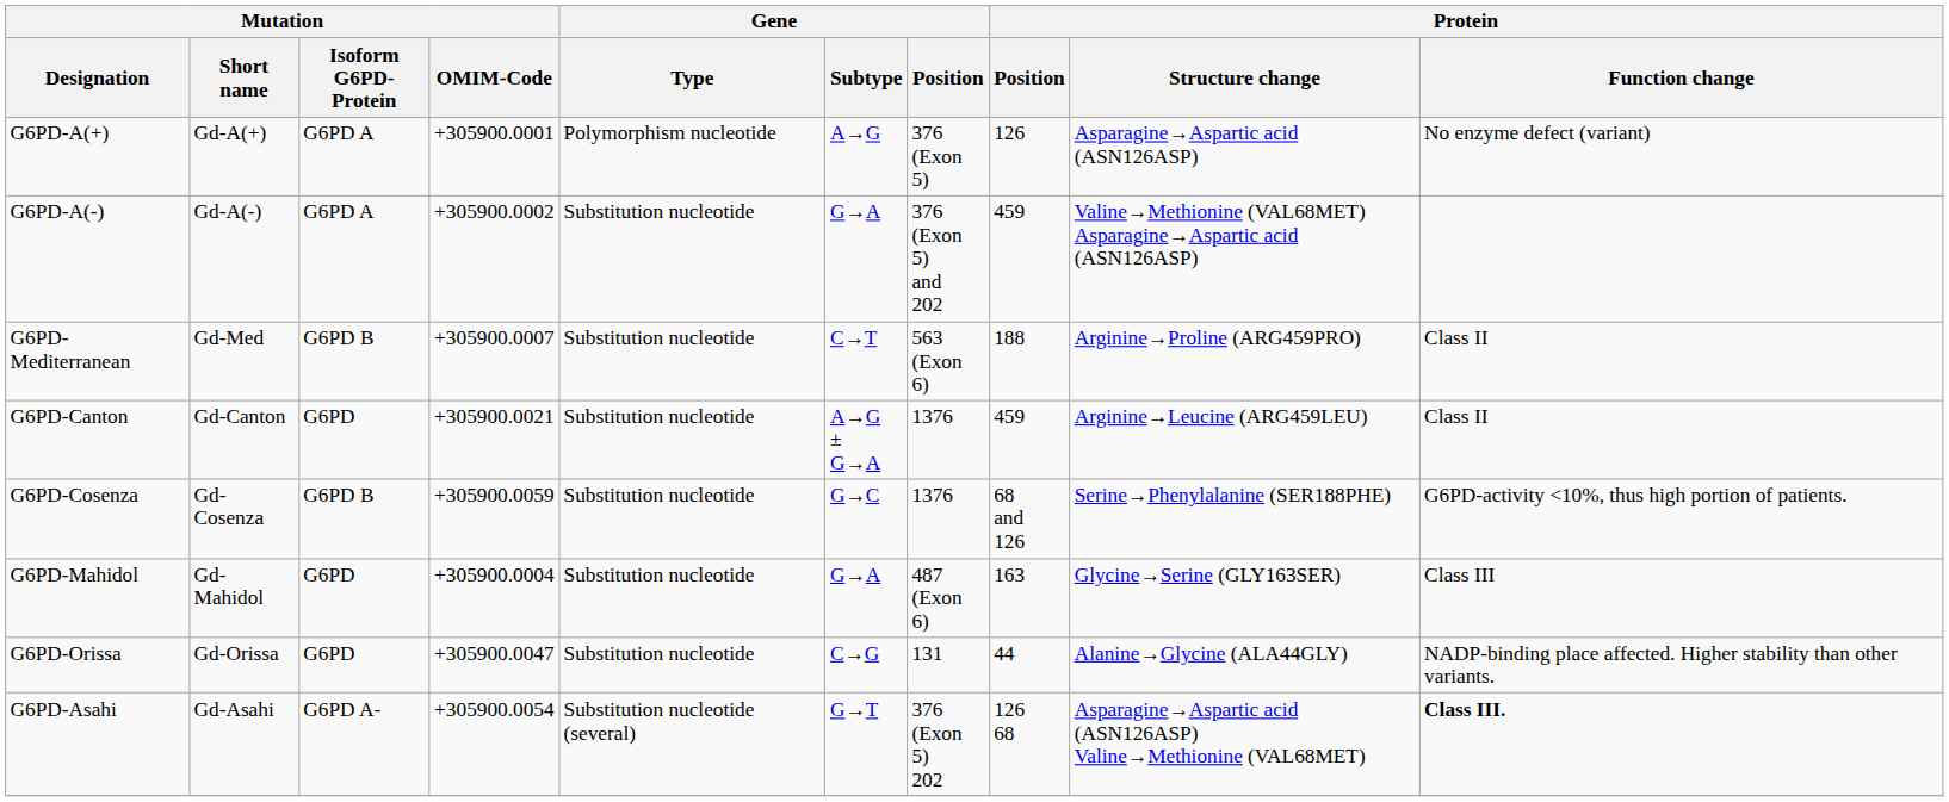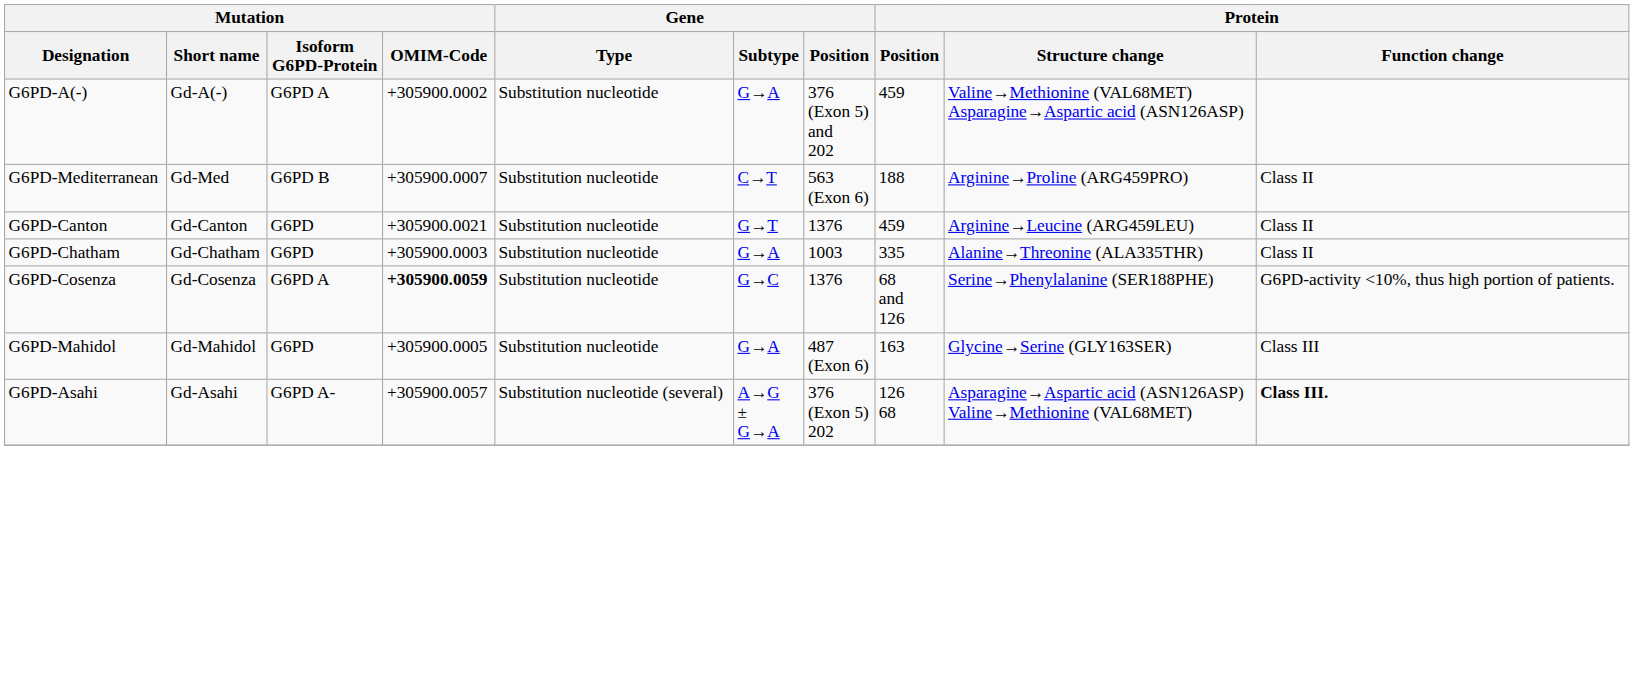 <table width="95%"  class="wikitable">
 <tr>
 <th colspan="4" align="center" bgcolor="#FACEDA">Mutation</th>
 <th colspan="3" align="center" bgcolor="#FACEDA">Gene</th>
 <th colspan="3" align="center" bgcolor="#FACEDA">Protein</th>
 </tr>
 <tr>
 <th>Designation</th>
 <th>Short name</th>
 <th>Isoform<br>G6PD-Protein</th>
 <th>OMIM-Code</th>
 <th>Type</th>
 <th>Subtype</th>
 <th>Position</th>
 <th>Position</th>
 <th>Structure change</th>
 <th>Function change</th>
-</tr>
-<tr>
-<td valign="top">G6PD-A(+)</td>
-<td valign="top">Gd-A(+)</td>
-<td valign="top">G6PD A</td>
-<td valign="top">+305900.0001</td>
-<td valign="top">Polymorphism nucleotide</td>
-<td valign="top"><a href='#'>A</a>→<a href='#'>G</a></td>
-<td valign="top">376<br>(Exon 5)</td>
-<td valign="top">126</td>
-<td valign="top"><a href='#'>Asparagine</a>→<a href='#'>Aspartic acid</a> (ASN126ASP)</td>
-<td valign="top">No enzyme defect (variant)</td>
 </tr>
 <tr>
 <td valign="top">G6PD-A(-)</td>
 <td valign="top">Gd-A(-)</td>
 <td valign="top">G6PD A</td>
 <td valign="top">+305900.0002</td>
 <td valign="top">Substitution nucleotide</td>
 <td valign="top"><a href='#'>G</a>→<a href='#'>A</a></td>
 <td valign="top">376<br>(Exon 5)<br>and<br>202</td>
 <td valign="top">459</td>
 <td valign="top"><a href='#'>Valine</a>→<a href='#'>Methionine</a> (VAL68MET)<br><a href='#'>Asparagine</a>→<a href='#'>Aspartic acid</a> (ASN126ASP)</td>
 <td valign="top"></td>
 </tr>
 <tr>
 <td valign="top">G6PD-Mediterranean</td>
 <td valign="top">Gd-Med</td>
 <td valign="top">G6PD B</td>
 <td valign="top">+305900.0007</td>
 <td valign="top">Substitution nucleotide</td>
 <td valign="top"><a href='#'>C</a>→<a href='#'>T</a></td>
 <td valign="top">563<br>(Exon 6)</td>
 <td valign="top">188</td>
 <td valign="top"><a href='#'>Arginine</a>→<a href='#'>Proline</a> (ARG459PRO)</td>
 <td valign="top">Class II</td>
 </tr>
 <tr>
 <td valign="top">G6PD-Canton</td>
 <td valign="top">Gd-Canton</td>
 <td valign="top">G6PD</td>
 <td valign="top">+305900.0021</td>
 <td valign="top">Substitution nucleotide</td>
-<td valign="top"><a href='#'>A</a>→<a href='#'>G</a><br>±<br><a href='#'>G</a>→<a href='#'>A</a></td>
+<td valign="top"><a href='#'>G</a>→<a href='#'>T</a></td>
 <td valign="top">1376</td>
 <td valign="top">459</td>
 <td valign="top"><a href='#'>Arginine</a>→<a href='#'>Leucine</a> (ARG459LEU)</td>
 <td valign="top">Class II</td>
 </tr>
 <tr>
+<td valign="top">G6PD-Chatham</td>
+<td valign="top">Gd-Chatham</td>
+<td valign="top">G6PD</td>
+<td valign="top">+305900.0003</td>
+<td valign="top">Substitution nucleotide</td>
+<td valign="top"><a href='#'>G</a>→<a href='#'>A</a></td>
+<td valign="top">1003</td>
+<td valign="top">335</td>
+<td valign="top"><a href='#'>Alanine</a>→<a href='#'>Threonine</a> (ALA335THR)</td>
+<td valign="top">Class II</td>
+</tr>
+<tr>
 <td valign="top">G6PD-Cosenza</td>
 <td valign="top">Gd-Cosenza</td>
-<td valign="top">G6PD B</td>
-<td valign="top">+305900.0059</td>
+<td valign="top">G6PD A</td>
+<td valign="top"><strong>+305900.0059</strong></td>
 <td valign="top">Substitution nucleotide</td>
 <td valign="top"><a href='#'>G</a>→<a href='#'>C</a></td>
 <td valign="top">1376</td>
 <td valign="top">68<br>and<br>126</td>
 <td valign="top"><a href='#'>Serine</a>→<a href='#'>Phenylalanine</a> (SER188PHE)</td>
 <td valign="top">G6PD-activity <10%, thus high portion of patients.</td>
 </tr>
 <tr>
 <td valign="top">G6PD-Mahidol</td>
 <td valign="top">Gd-Mahidol</td>
 <td valign="top">G6PD</td>
-<td valign="top">+305900.0004</td>
+<td valign="top">+305900.0005</td>
 <td valign="top">Substitution nucleotide</td>
 <td valign="top"><a href='#'>G</a>→<a href='#'>A</a></td>
 <td valign="top">487<br>(Exon 6)</td>
 <td valign="top">163</td>
 <td valign="top"><a href='#'>Glycine</a>→<a href='#'>Serine</a> (GLY163SER)</td>
 <td valign="top">Class III</td>
 </tr>
 <tr>
-<td valign="top">G6PD-Orissa</td>
-<td valign="top">Gd-Orissa</td>
-<td valign="top">G6PD</td>
-<td valign="top">+305900.0047</td>
-<td valign="top">Substitution nucleotide</td>
-<td valign="top"><a href='#'>C</a>→<a href='#'>G</a></td>
-<td valign="top">131</td>
-<td valign="top">44</td>
-<td valign="top"><a href='#'>Alanine</a>→<a href='#'>Glycine</a> (ALA44GLY)</td>
-<td valign="top">NADP-binding place affected. Higher stability than other variants.</td>
-</tr>
-<tr>
 <td valign="top">G6PD-Asahi</td>
 <td valign="top">Gd-Asahi</td>
 <td valign="top">G6PD A-</td>
-<td valign="top">+305900.0054</td>
+<td valign="top">+305900.0057</td>
 <td valign="top">Substitution nucleotide (several)</td>
-<td valign="top"><a href='#'>G</a>→<a href='#'>T</a></td>
+<td valign="top"><a href='#'>A</a>→<a href='#'>G</a><br>±<br><a href='#'>G</a>→<a href='#'>A</a></td>
 <td valign="top">376<br>(Exon 5)<br>202</td>
 <td valign="top">126<br>68</td>
 <td valign="top"><a href='#'>Asparagine</a>→<a href='#'>Aspartic acid</a> (ASN126ASP)<br><a href='#'>Valine</a>→<a href='#'>Methionine</a> (VAL68MET)</td>
 <td valign="top"><strong>Class III.</strong></td>
 </tr>
 <tr>
 </tr>
 </table>
